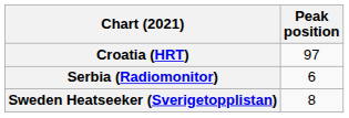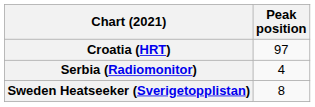 <table class="wikitable sortable plainrowheaders" style="text-align:center;">
 <tr>
 <th>Chart (2021)</th>
 <th>Peak<br>position</th>
 </tr>
 <tr>
 <th scope="row">Croatia (<a href='#'>HRT</a>)</th>
 <td>97</td>
 </tr>
 <tr>
 <th scope="row">Serbia (<a href='#'>Radiomonitor</a>)</th>
-<td>6</td>
+<td>4</td>
 </tr>
 <tr>
 <th scope="row">Sweden Heatseeker (<a href='#'>Sverigetopplistan</a>)</th>
 <td>8</td>
 </tr>
 </table>
